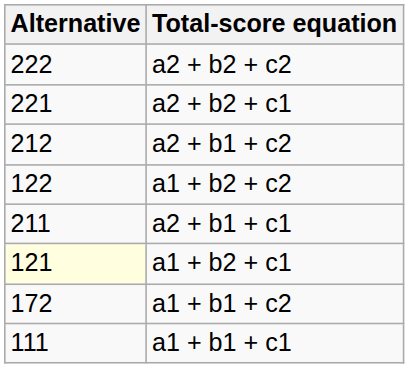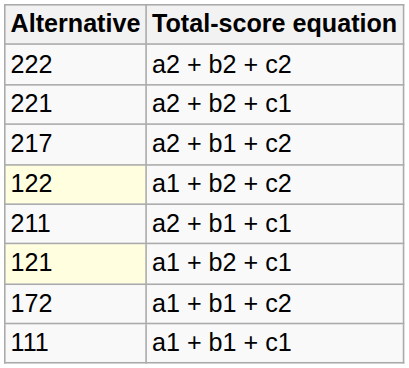 <table class="wikitable">
 <tr>
 <th>Alternative</th>
 <th>Total-score equation</th>
 </tr>
 <tr>
 <td>222</td>
 <td>a2 + b2 + c2</td>
 </tr>
 <tr>
 <td>221</td>
 <td>a2 + b2 + c1</td>
 </tr>
 <tr>
-<td>212</td>
+<td>217</td>
 <td>a2 + b1 + c2</td>
 </tr>
 <tr>
-<td>122</td>
+<td style="background: lightyellow;">122</td>
 <td>a1 + b2 + c2</td>
 </tr>
 <tr>
 <td>211</td>
 <td>a2 + b1 + c1</td>
 </tr>
 <tr>
 <td style="background: lightyellow;">121</td>
 <td>a1 + b2 + c1</td>
 </tr>
 <tr>
 <td>172</td>
 <td>a1 + b1 + c2</td>
 </tr>
 <tr>
 <td>111</td>
 <td>a1 + b1 + c1</td>
 </tr>
 </table>
